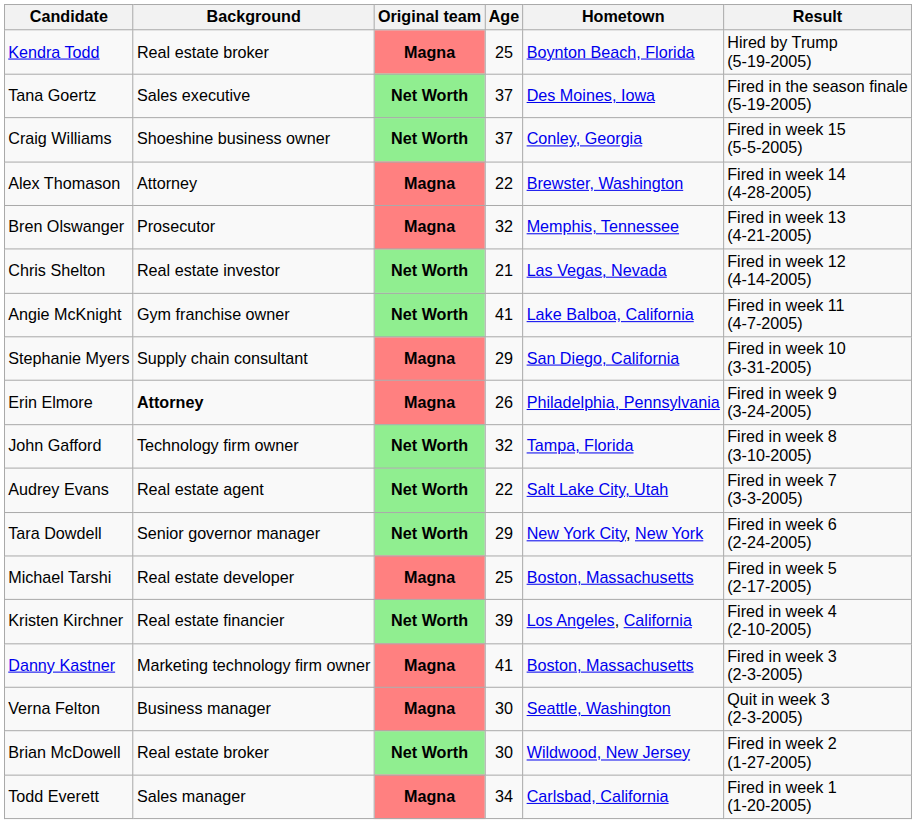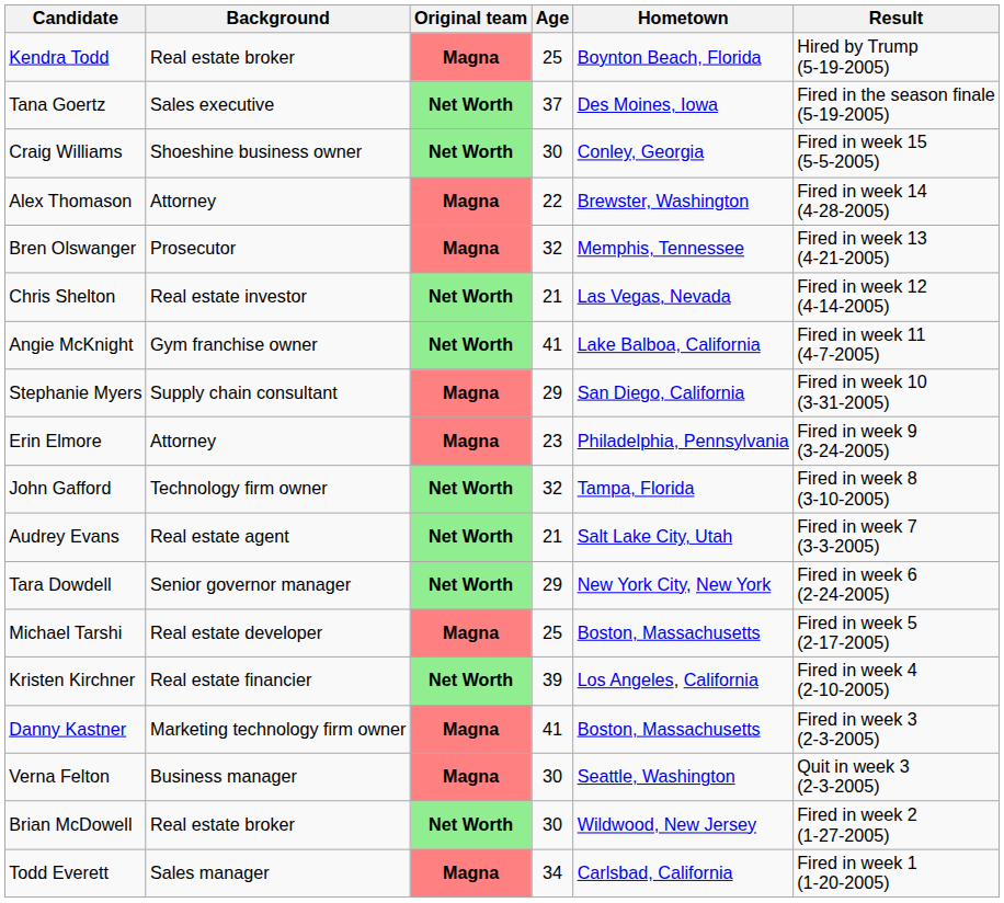 <table class="sortable wikitable">
 <tr>
 <th>Candidate</th>
 <th>Background</th>
 <th>Original team</th>
 <th>Age</th>
 <th>Hometown</th>
 <th>Result</th>
 </tr>
 <tr>
 <td><a href='#'>Kendra Todd</a></td>
 <td>Real estate broker</td>
 <td style="text-align:center; background:#FF8080;"><strong>Magna</strong></td>
 <td style="text-align:center;">25</td>
 <td><a href='#'>Boynton Beach, Florida</a></td>
 <td>Hired by Trump<br>(5-19-2005)</td>
 </tr>
 <tr>
 <td>Tana Goertz</td>
 <td>Sales executive</td>
 <td style="text-align:center; background:lightgreen;"><strong>Net Worth</strong></td>
 <td style="text-align:center;">37</td>
 <td><a href='#'>Des Moines, Iowa</a></td>
 <td>Fired in the season finale<br>(5-19-2005)</td>
 </tr>
 <tr>
 <td>Craig Williams</td>
 <td>Shoeshine business owner</td>
 <td style="text-align:center; background:lightgreen;"><strong>Net Worth</strong></td>
-<td style="text-align:center;">37</td>
+<td style="text-align:center;">30</td>
 <td><a href='#'>Conley, Georgia</a></td>
 <td>Fired in week 15<br>(5-5-2005)</td>
 </tr>
 <tr>
 <td>Alex Thomason</td>
 <td>Attorney</td>
 <td style="text-align:center; background:#FF8080;"><strong>Magna</strong></td>
 <td style="text-align:center;">22</td>
 <td><a href='#'>Brewster, Washington</a></td>
 <td>Fired in week 14<br>(4-28-2005)</td>
 </tr>
 <tr>
 <td>Bren Olswanger</td>
 <td>Prosecutor</td>
 <td style="text-align:center; background:#FF8080;"><strong>Magna</strong></td>
 <td style="text-align:center;">32</td>
 <td><a href='#'>Memphis, Tennessee</a></td>
 <td>Fired in week 13<br>(4-21-2005)</td>
 </tr>
 <tr>
 <td>Chris Shelton</td>
 <td>Real estate investor</td>
 <td style="text-align:center; background:lightgreen;"><strong>Net Worth</strong></td>
 <td style="text-align:center;">21</td>
 <td><a href='#'>Las Vegas, Nevada</a></td>
 <td>Fired in week 12<br>(4-14-2005)</td>
 </tr>
 <tr>
 <td>Angie McKnight</td>
 <td>Gym franchise owner</td>
 <td style="text-align:center; background:lightgreen;"><strong>Net Worth</strong></td>
 <td style="text-align:center;">41</td>
 <td><a href='#'>Lake Balboa, California</a></td>
 <td>Fired in week 11<br>(4-7-2005)</td>
 </tr>
 <tr>
 <td>Stephanie Myers</td>
 <td>Supply chain consultant</td>
 <td style="text-align:center; background:#FF8080;"><strong>Magna</strong></td>
 <td style="text-align:center;">29</td>
 <td><a href='#'>San Diego, California</a></td>
 <td>Fired in week 10<br>(3-31-2005)</td>
 </tr>
 <tr>
 <td>Erin Elmore</td>
-<td><strong>Attorney</strong></td>
+<td>Attorney</td>
 <td style="text-align:center; background:#FF8080;"><strong>Magna</strong></td>
-<td style="text-align:center;">26</td>
+<td style="text-align:center;">23</td>
 <td><a href='#'>Philadelphia, Pennsylvania</a></td>
 <td>Fired in week 9<br>(3-24-2005)</td>
 </tr>
 <tr>
 <td>John Gafford</td>
 <td>Technology firm owner</td>
 <td style="text-align:center; background:lightgreen;"><strong>Net Worth</strong></td>
 <td style="text-align:center;">32</td>
 <td><a href='#'>Tampa, Florida</a></td>
 <td>Fired in week 8<br>(3-10-2005)</td>
 </tr>
 <tr>
 <td>Audrey Evans</td>
 <td>Real estate agent</td>
 <td style="text-align:center; background:lightgreen;"><strong>Net Worth</strong></td>
-<td style="text-align:center;">22</td>
+<td style="text-align:center;">21</td>
 <td><a href='#'>Salt Lake City, Utah</a></td>
 <td>Fired in week 7<br>(3-3-2005)</td>
 </tr>
 <tr>
 <td>Tara Dowdell</td>
 <td>Senior governor manager</td>
 <td style="text-align:center; background:lightgreen;"><strong>Net Worth</strong></td>
 <td style="text-align:center;">29</td>
 <td><a href='#'>New York City</a>, <a href='#'>New York</a></td>
 <td>Fired in week 6<br>(2-24-2005)</td>
 </tr>
 <tr>
 <td>Michael Tarshi</td>
 <td>Real estate developer</td>
 <td style="text-align:center; background:#FF8080;"><strong>Magna</strong></td>
 <td style="text-align:center;">25</td>
 <td><a href='#'>Boston, Massachusetts</a></td>
 <td>Fired in week 5<br>(2-17-2005)</td>
 </tr>
 <tr>
 <td>Kristen Kirchner</td>
 <td>Real estate financier</td>
 <td style="text-align:center; background:lightgreen;"><strong>Net Worth</strong></td>
 <td style="text-align:center;">39</td>
 <td><a href='#'>Los Angeles</a>, <a href='#'>California</a></td>
 <td>Fired in week 4<br>(2-10-2005)</td>
 </tr>
 <tr>
 <td><a href='#'>Danny Kastner</a></td>
 <td>Marketing technology firm owner</td>
 <td style="text-align:center; background:#FF8080;"><strong>Magna</strong></td>
 <td style="text-align:center;">41</td>
 <td><a href='#'>Boston, Massachusetts</a></td>
 <td>Fired in week 3<br>(2-3-2005)</td>
 </tr>
 <tr>
 <td>Verna Felton</td>
 <td>Business manager</td>
 <td style="text-align:center; background:#FF8080;"><strong>Magna</strong></td>
 <td style="text-align:center;">30</td>
 <td><a href='#'>Seattle, Washington</a></td>
 <td>Quit in week 3<br>(2-3-2005)</td>
 </tr>
 <tr>
 <td>Brian McDowell</td>
 <td>Real estate broker</td>
 <td style="text-align:center; background:lightgreen;"><strong>Net Worth</strong></td>
 <td style="text-align:center;">30</td>
 <td><a href='#'>Wildwood, New Jersey</a></td>
 <td>Fired in week 2<br>(1-27-2005)</td>
 </tr>
 <tr>
 <td>Todd Everett</td>
 <td>Sales manager</td>
 <td style="text-align:center; background:#FF8080;"><strong>Magna</strong></td>
 <td style="text-align:center;">34</td>
 <td><a href='#'>Carlsbad, California</a></td>
 <td>Fired in week 1<br>(1-20-2005)</td>
 </tr>
 </table>
